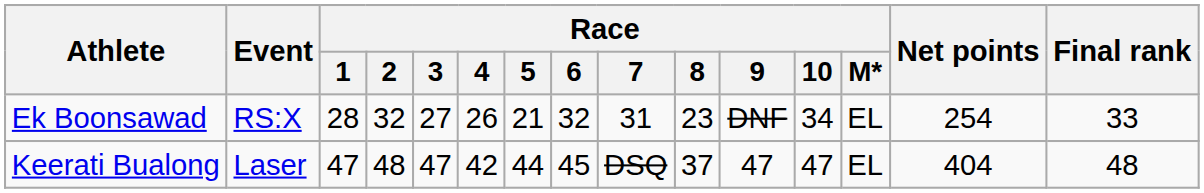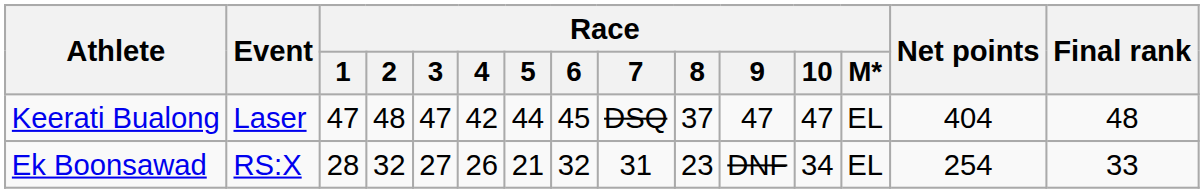 <table class="wikitable" style="font-size:90%">
 <tr>
 <th rowspan="2">Athlete</th>
 <th rowspan="2">Event</th>
 <th colspan=11>Race</th>
 <th rowspan=2>Net points</th>
 <th rowspan=2>Final rank</th>
 </tr>
 <tr style="font-size:95%">
 <th>1</th>
 <th>2</th>
 <th>3</th>
 <th>4</th>
 <th>5</th>
 <th>6</th>
 <th>7</th>
 <th>8</th>
 <th>9</th>
 <th>10</th>
 <th>M*</th>
 </tr>
 <tr align=center>
+<td align=left><a href='#'>Keerati Bualong</a></td>
+<td align=left><a href='#'>Laser</a></td>
+<td>47</td>
+<td>48</td>
+<td>47</td>
+<td>42</td>
+<td>44</td>
+<td>45</td>
+<td><s>DSQ</s></td>
+<td>37</td>
+<td>47</td>
+<td>47</td>
+<td>EL</td>
+<td>404</td>
+<td>48</td>
+</tr>
+<tr align=center>
 <td align=left><a href='#'>Ek Boonsawad</a></td>
 <td align=left><a href='#'>RS:X</a></td>
 <td>28</td>
 <td>32</td>
 <td>27</td>
 <td>26</td>
 <td>21</td>
 <td>32</td>
 <td>31</td>
 <td>23</td>
 <td><s>DNF</s></td>
 <td>34</td>
 <td>EL</td>
 <td>254</td>
 <td>33</td>
 </tr>
-<tr align=center>
-<td align=left><a href='#'>Keerati Bualong</a></td>
-<td align=left><a href='#'>Laser</a></td>
-<td>47</td>
-<td>48</td>
-<td>47</td>
-<td>42</td>
-<td>44</td>
-<td>45</td>
-<td><s>DSQ</s></td>
-<td>37</td>
-<td>47</td>
-<td>47</td>
-<td>EL</td>
-<td>404</td>
-<td>48</td>
-</tr>
 </table>
